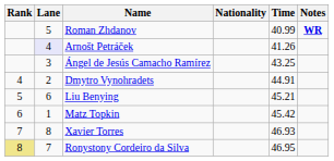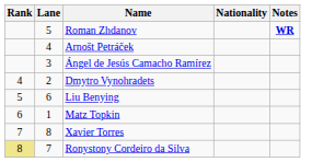 <table class="wikitable sortable" style="text-align:center">
 <tr>
 <th>Rank</th>
 <th>Lane</th>
 <th>Name</th>
 <th>Nationality</th>
-<th>Time</th>
 <th>Notes</th>
 </tr>
 <tr>
 <td></td>
 <td>5</td>
 <td align=left><a href='#'>Roman Zhdanov</a></td>
 <td align=left></td>
-<td>40.99</td>
 <td><strong><a href='#'>WR</a></strong></td>
 </tr>
 <tr>
 <td></td>
-<td style="background: lavender;">4</td>
+<td>4</td>
 <td align=left><a href='#'>Arnošt Petráček</a></td>
 <td align=left></td>
-<td>41.26</td>
 <td></td>
 </tr>
 <tr>
 <td></td>
 <td>3</td>
 <td align=left><a href='#'>Ángel de Jesús Camacho Ramírez</a></td>
 <td align=left></td>
-<td>43.25</td>
 <td></td>
 </tr>
 <tr>
 <td>4</td>
 <td>2</td>
 <td align=left><a href='#'>Dmytro Vynohradets</a></td>
 <td align=left></td>
-<td>44.91</td>
 <td></td>
 </tr>
 <tr>
 <td>5</td>
 <td>6</td>
 <td align=left><a href='#'>Liu Benying</a></td>
 <td align=left></td>
-<td>45.21</td>
 <td></td>
 </tr>
 <tr>
 <td>6</td>
 <td>1</td>
 <td align=left><a href='#'>Matz Topkin</a></td>
 <td align=left></td>
-<td>45.42</td>
 <td></td>
 </tr>
 <tr>
 <td>7</td>
 <td>8</td>
 <td align=left><a href='#'>Xavier Torres</a></td>
 <td align=left></td>
-<td>46.93</td>
 <td></td>
 </tr>
 <tr>
 <td style="background: khaki;">8</td>
 <td>7</td>
 <td align=left><a href='#'>Ronystony Cordeiro da Silva</a></td>
 <td align=left></td>
-<td>46.95</td>
 <td></td>
 </tr>
 </table>
